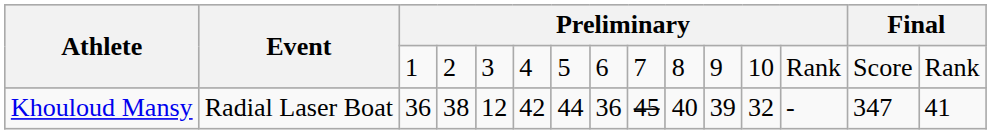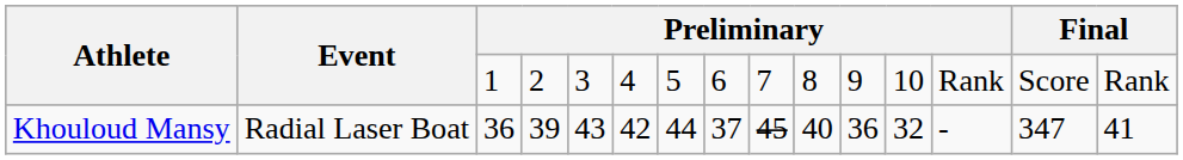 <table class="wikitable">
 <tr>
 <th rowspan="2">Athlete</th>
 <th rowspan="2">Event</th>
 <th colspan="11">Preliminary</th>
 <th colspan="2">Final</th>
 </tr>
 <tr>
 <td>1</td>
 <td>2</td>
 <td>3</td>
 <td>4</td>
 <td>5</td>
 <td>6</td>
 <td>7</td>
 <td>8</td>
 <td>9</td>
 <td>10</td>
 <td>Rank</td>
 <td>Score</td>
 <td>Rank</td>
 </tr>
 <tr>
 <td><a href='#'>Khouloud Mansy</a></td>
 <td>Radial Laser Boat</td>
 <td>36</td>
-<td>38</td>
-<td>12</td>
+<td>39</td>
+<td>43</td>
 <td>42</td>
 <td>44</td>
-<td>36</td>
+<td>37</td>
 <td><s>45</s></td>
 <td>40</td>
-<td>39</td>
+<td>36</td>
 <td>32</td>
 <td>-</td>
 <td>347</td>
 <td>41</td>
 </tr>
 </table>
